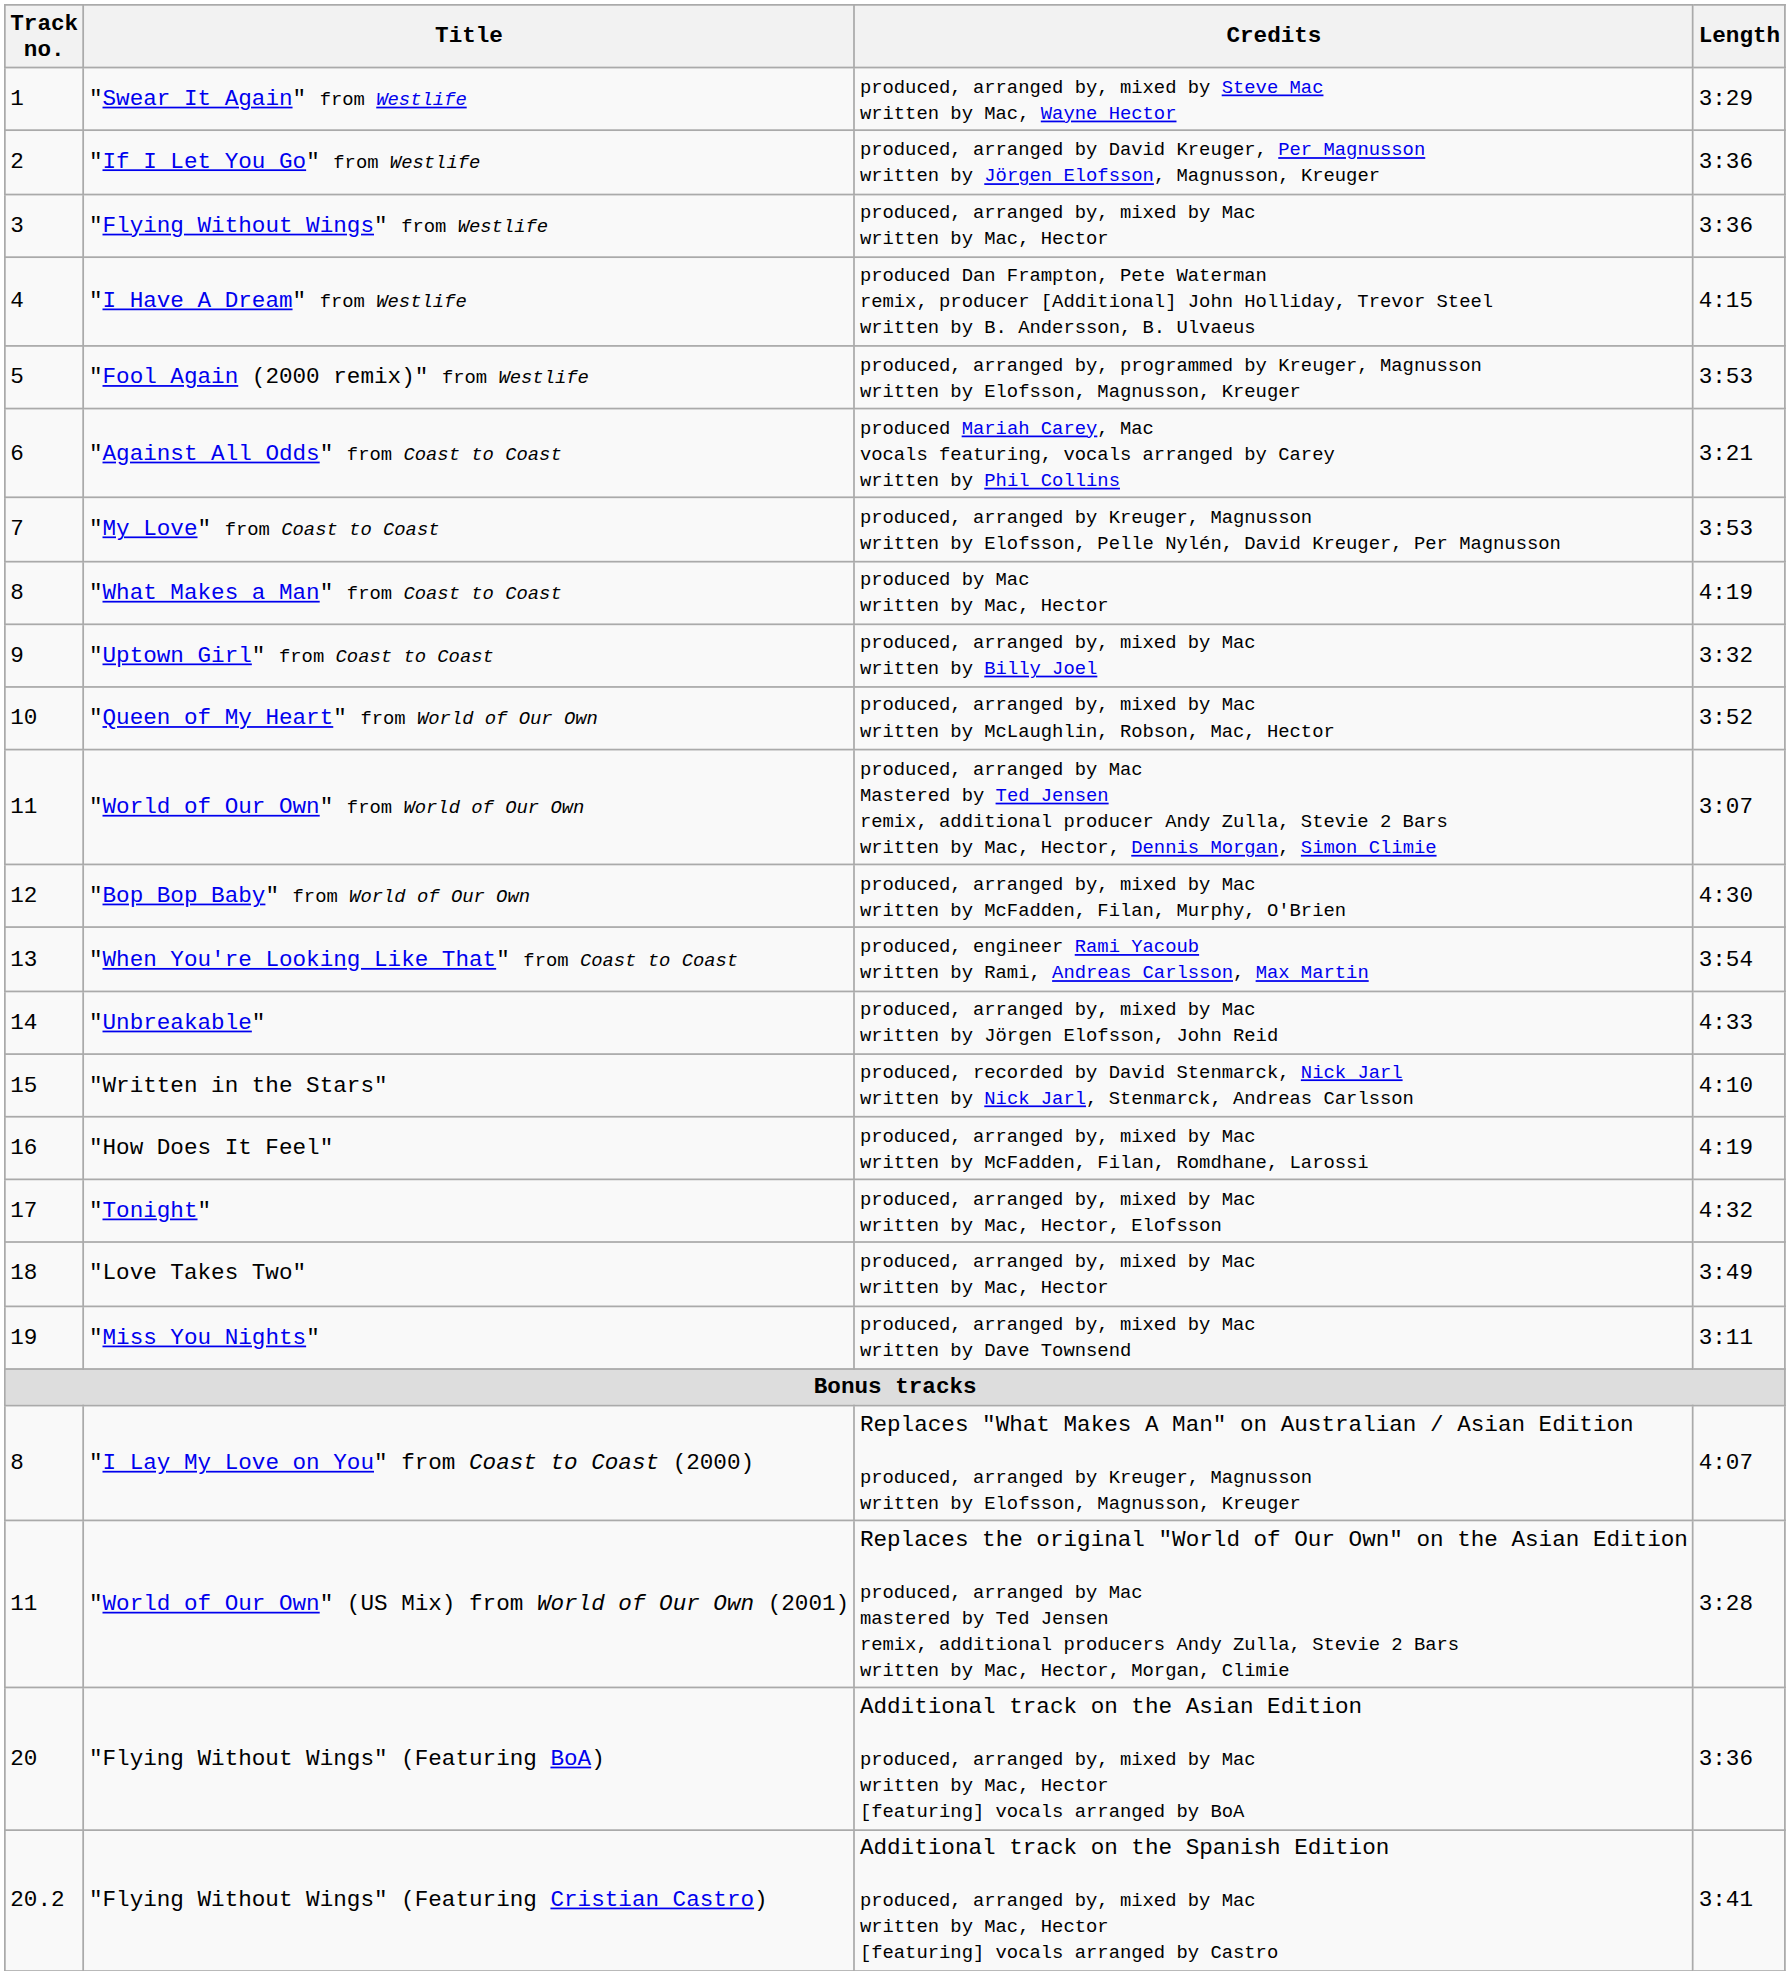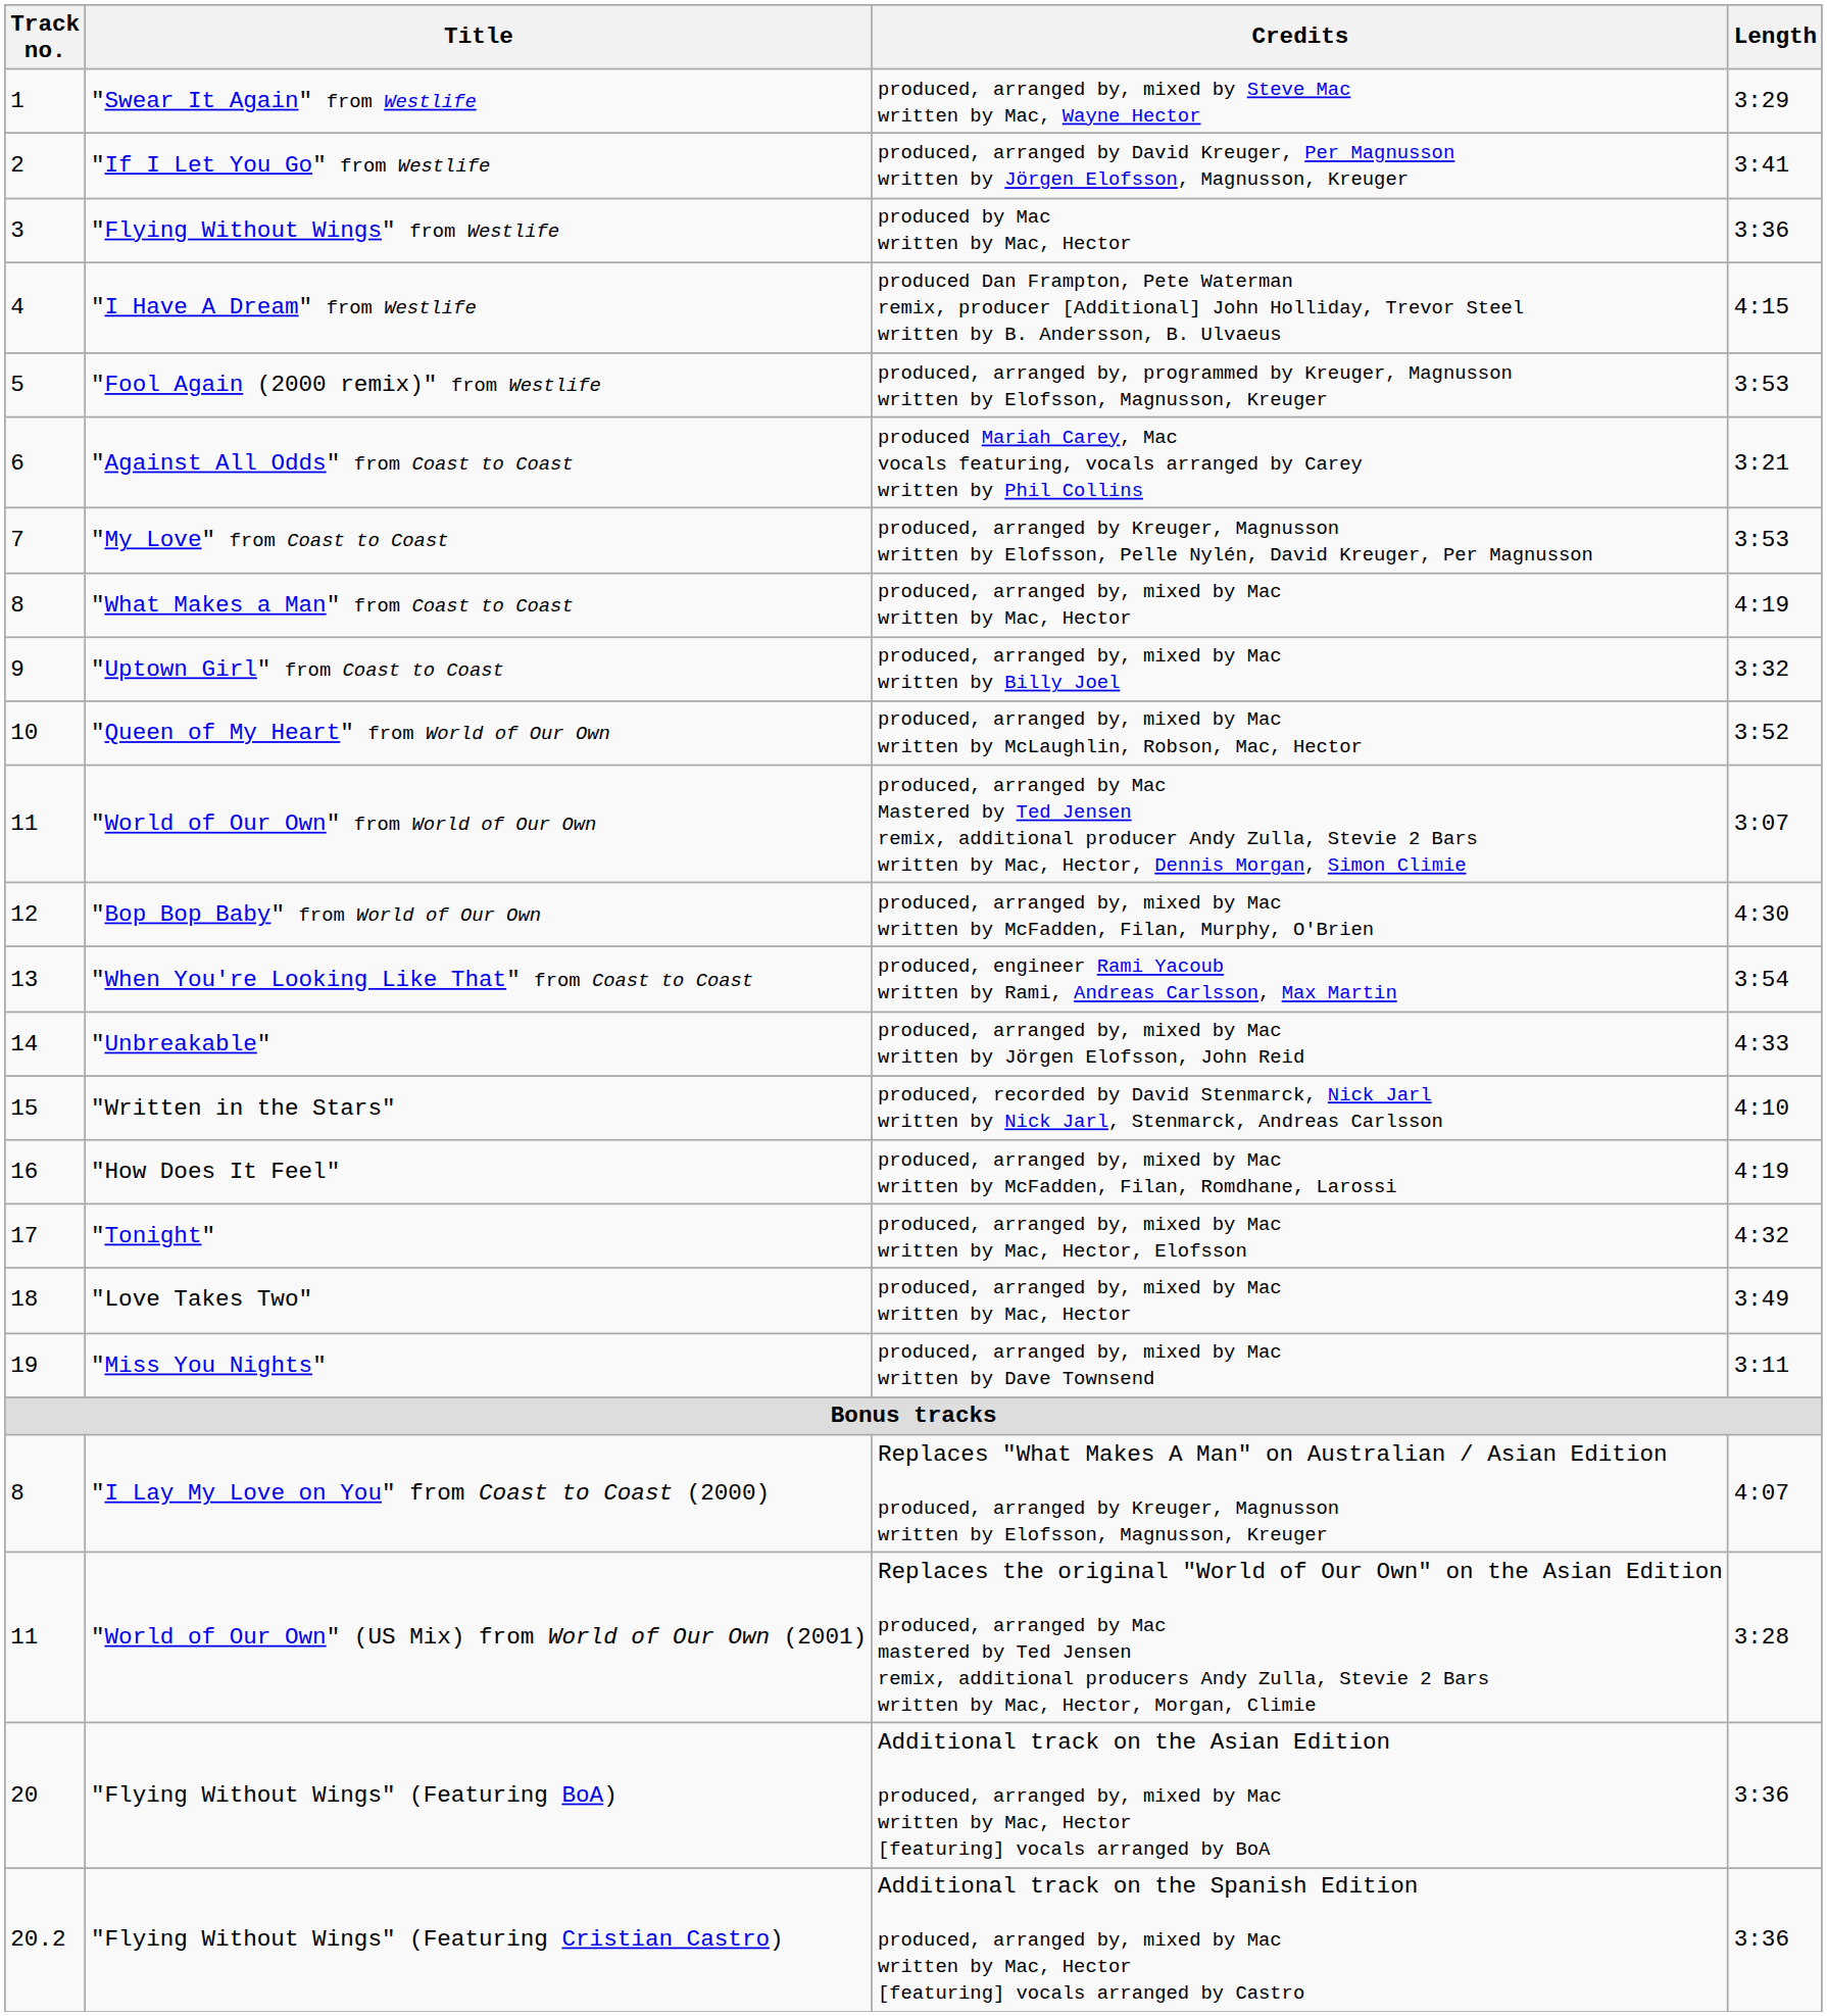 <table class="wikitable">
 <tr>
 <th>Track<br>no.</th>
 <th>Title</th>
 <th>Credits</th>
 <th>Length</th>
 </tr>
 <tr>
 <td>1</td>
 <td>"<a href='#'>Swear It Again</a>" <small>from <em><a href='#'>Westlife</a></em></small></td>
 <td><small>produced, arranged by, mixed by <a href='#'>Steve Mac</a><br>written by Mac, <a href='#'>Wayne Hector</a></small></td>
 <td>3:29</td>
 </tr>
 <tr>
 <td>2</td>
 <td>"<a href='#'>If I Let You Go</a>" <small>from <em>Westlife</em></small></td>
 <td><small>produced, arranged by David Kreuger, <a href='#'>Per Magnusson</a><br>written by <a href='#'>Jörgen Elofsson</a>, Magnusson, Kreuger</small></td>
-<td>3:36</td>
+<td>3:41</td>
 </tr>
 <tr>
 <td>3</td>
 <td>"<a href='#'>Flying Without Wings</a>" <small>from <em>Westlife</em></small></td>
-<td><small>produced, arranged by, mixed by Mac<br>written by Mac, Hector</small></td>
+<td><small>produced by Mac<br>written by Mac, Hector</small></td>
 <td>3:36</td>
 </tr>
 <tr>
 <td>4</td>
 <td>"<a href='#'>I Have A Dream</a>" <small>from <em>Westlife</em></small></td>
 <td><small>produced Dan Frampton, Pete Waterman<br>remix, producer [Additional] John Holliday, Trevor Steel<br>written by B. Andersson, B. Ulvaeus</small></td>
 <td>4:15</td>
 </tr>
 <tr>
 <td>5</td>
 <td>"<a href='#'>Fool Again</a> (2000 remix)" <small>from <em>Westlife</em></small></td>
 <td><small>produced, arranged by, programmed by Kreuger, Magnusson<br>written by Elofsson, Magnusson, Kreuger</small></td>
 <td>3:53</td>
 </tr>
 <tr>
 <td>6</td>
 <td>"<a href='#'>Against All Odds</a>" <small>from <em>Coast to Coast</em></small></td>
 <td><small>produced <a href='#'>Mariah Carey</a>, Mac<br>vocals featuring, vocals arranged by Carey<br>written by <a href='#'>Phil Collins</a></small></td>
 <td>3:21</td>
 </tr>
 <tr>
 <td>7</td>
 <td>"<a href='#'>My Love</a>" <small>from <em>Coast to Coast</em></small></td>
 <td><small>produced, arranged by Kreuger, Magnusson<br>written by Elofsson, Pelle Nylén, David Kreuger, Per Magnusson</small></td>
 <td>3:53</td>
 </tr>
 <tr>
 <td>8</td>
 <td>"<a href='#'>What Makes a Man</a>" <small>from <em>Coast to Coast</em></small></td>
-<td><small>produced by Mac<br>written by Mac, Hector</small></td>
+<td><small>produced, arranged by, mixed by Mac<br>written by Mac, Hector</small></td>
 <td>4:19</td>
 </tr>
 <tr>
 <td>9</td>
 <td>"<a href='#'>Uptown Girl</a>" <small>from <em>Coast to Coast</em></small></td>
 <td><small>produced, arranged by, mixed by Mac<br>written by <a href='#'>Billy Joel</a></small></td>
 <td>3:32</td>
 </tr>
 <tr>
 <td>10</td>
 <td>"<a href='#'>Queen of My Heart</a>" <small>from <em>World of Our Own</em></small></td>
 <td><small>produced, arranged by, mixed by Mac<br>written by McLaughlin, Robson, Mac, Hector</small></td>
 <td>3:52</td>
 </tr>
 <tr>
 <td>11</td>
 <td>"<a href='#'>World of Our Own</a>" <small>from <em>World of Our Own</em></small></td>
 <td><small>produced, arranged by Mac<br>Mastered by <a href='#'>Ted Jensen</a><br>remix, additional producer Andy Zulla, Stevie 2 Bars<br>written by Mac, Hector, <a href='#'>Dennis Morgan</a>, <a href='#'>Simon Climie</a></small></td>
 <td>3:07</td>
 </tr>
 <tr>
 <td>12</td>
 <td>"<a href='#'>Bop Bop Baby</a>" <small>from <em>World of Our Own</em></small></td>
 <td><small>produced, arranged by, mixed by Mac<br>written by McFadden, Filan, Murphy, O'Brien</small></td>
 <td>4:30</td>
 </tr>
 <tr>
 <td>13</td>
 <td>"<a href='#'>When You're Looking Like That</a>" <small>from <em>Coast to Coast</em></small></td>
 <td><small>produced, engineer <a href='#'>Rami Yacoub</a><br>written by Rami, <a href='#'>Andreas Carlsson</a>, <a href='#'>Max Martin</a></small></td>
 <td>3:54</td>
 </tr>
 <tr>
 <td>14</td>
 <td>"<a href='#'>Unbreakable</a>"</td>
 <td><small>produced, arranged by, mixed by Mac<br>written by Jörgen Elofsson, John Reid</small></td>
 <td>4:33</td>
 </tr>
 <tr>
 <td>15</td>
 <td>"Written in the Stars"</td>
 <td><small>produced, recorded by David Stenmarck, <a href='#'>Nick Jarl</a><br>written by <a href='#'>Nick Jarl</a>, Stenmarck, Andreas Carlsson</small></td>
 <td>4:10</td>
 </tr>
 <tr>
 <td>16</td>
 <td>"How Does It Feel"</td>
 <td><small>produced, arranged by, mixed by Mac<br>written by McFadden, Filan, Romdhane, Larossi</small></td>
 <td>4:19</td>
 </tr>
 <tr>
 <td>17</td>
 <td>"<a href='#'>Tonight</a>"</td>
 <td><small>produced, arranged by, mixed by Mac<br>written by Mac, Hector, Elofsson</small></td>
 <td>4:32</td>
 </tr>
 <tr>
 <td>18</td>
 <td>"Love Takes Two"</td>
 <td><small>produced, arranged by, mixed by Mac<br>written by Mac, Hector</small></td>
 <td>3:49</td>
 </tr>
 <tr>
 <td>19</td>
 <td>"<a href='#'>Miss You Nights</a>"</td>
 <td><small>produced, arranged by, mixed by Mac<br>written by Dave Townsend</small></td>
 <td>3:11</td>
 </tr>
 <tr style="background:#ddd;">
 <td colspan="5" style="text-align:center;"><strong>Bonus tracks</strong></td>
 </tr>
 <tr>
 <td>8</td>
 <td>"<a href='#'>I Lay My Love on You</a>" from <em>Coast to Coast</em> (2000)</td>
 <td>Replaces "What Makes A Man" on Australian / Asian Edition<br><br><small>produced, arranged by Kreuger, Magnusson<br>written by Elofsson, Magnusson, Kreuger</small></td>
 <td>4:07</td>
 </tr>
 <tr>
 <td>11</td>
 <td>"<a href='#'>World of Our Own</a>" (US Mix) from <em>World of Our Own</em> (2001)</td>
 <td>Replaces the original "World of Our Own" on the Asian Edition<br><br><small>produced, arranged by Mac<br>mastered by Ted Jensen<br>remix, additional producers Andy Zulla, Stevie 2 Bars<br>written by Mac, Hector, Morgan, Climie</small></td>
 <td>3:28</td>
 </tr>
 <tr>
 <td>20</td>
 <td>"Flying Without Wings" (Featuring <a href='#'>BoA</a>)</td>
 <td>Additional track on the Asian Edition<br><br><small>produced, arranged by, mixed by Mac<br>written by Mac, Hector<br>[featuring] vocals arranged by BoA</small></td>
 <td>3:36</td>
 </tr>
 <tr>
 <td>20.2</td>
 <td>"Flying Without Wings" (Featuring <a href='#'>Cristian Castro</a>)</td>
 <td>Additional track on the Spanish Edition<br><br><small>produced, arranged by, mixed by Mac<br>written by Mac, Hector<br>[featuring] vocals arranged by Castro</small></td>
-<td>3:41</td>
+<td>3:36</td>
 </tr>
 </table>
